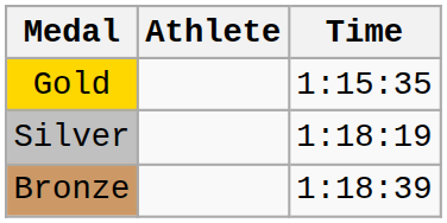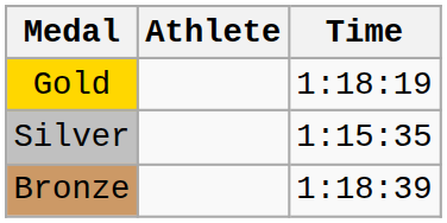 <table class="wikitable">
 <tr>
 <th>Medal</th>
 <th>Athlete</th>
 <th>Time</th>
 </tr>
 <tr>
 <td style="text-align:center;background-color:gold;">Gold</td>
 <td></td>
-<td>1:15:35</td>
+<td>1:18:19</td>
 </tr>
 <tr>
 <td style="text-align:center;background-color:silver;">Silver</td>
 <td></td>
-<td>1:18:19</td>
+<td>1:15:35</td>
 </tr>
 <tr>
 <td style="text-align:center;background-color:#CC9966;">Bronze</td>
 <td></td>
 <td>1:18:39</td>
 </tr>
 </table>
